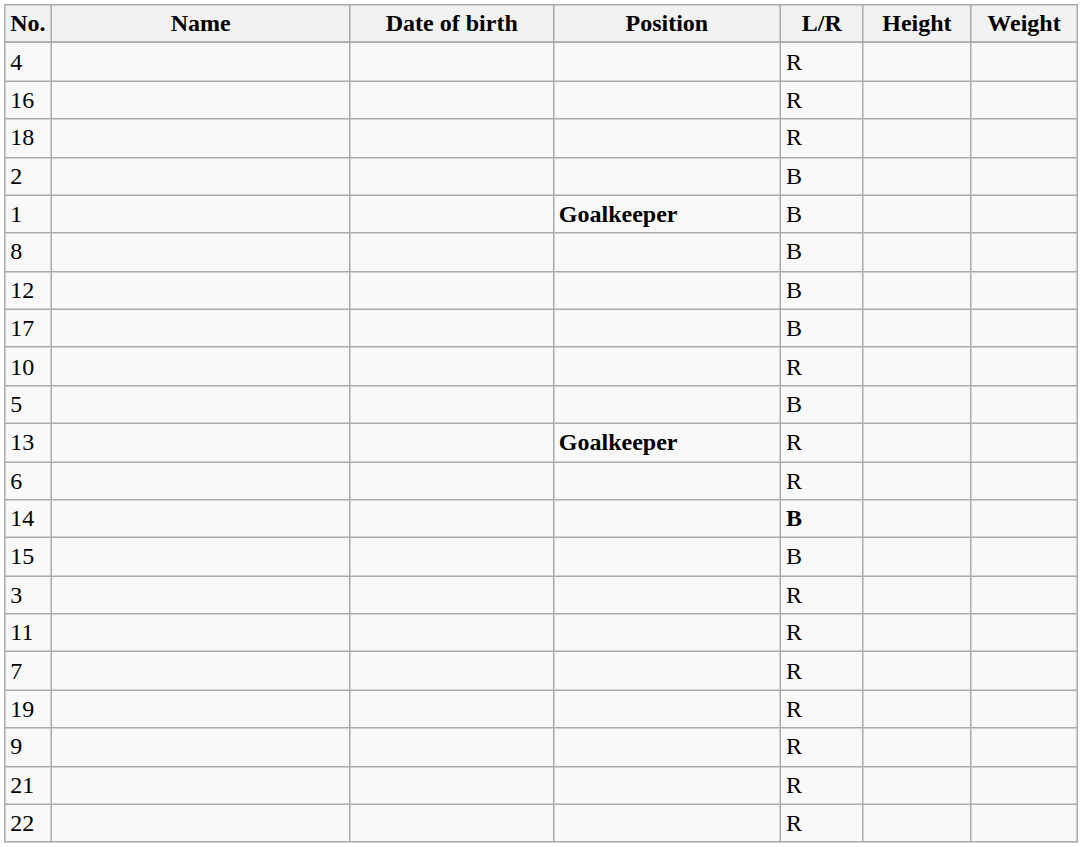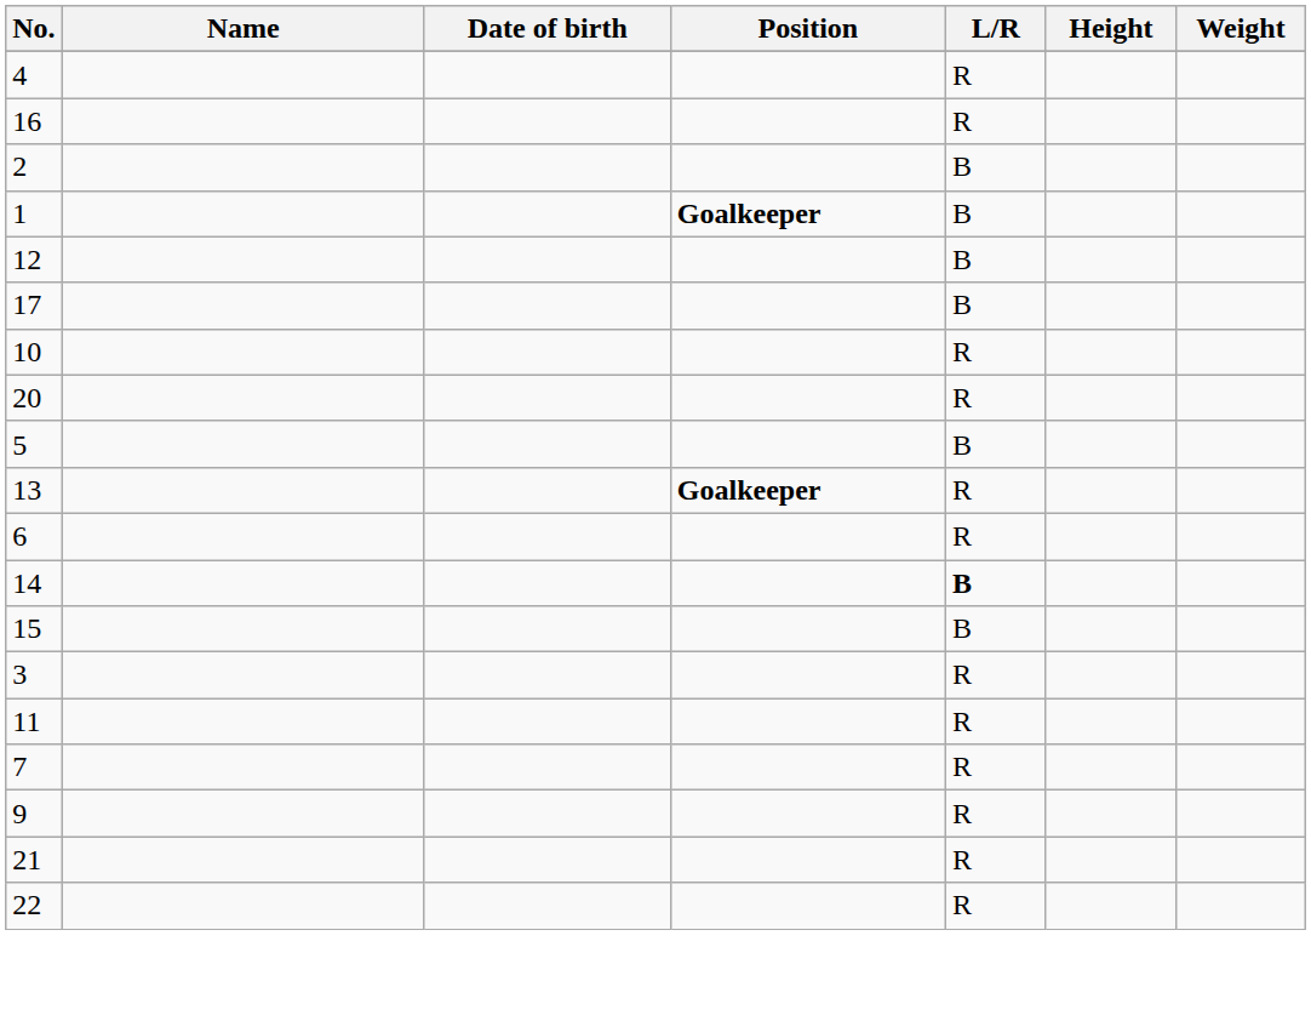 <table class="wikitable sortable" style=font-size:100%; text-align:center;>
 <tr>
 <th>No.</th>
 <th style=width:12em>Name</th>
 <th style=width:8em>Date of birth</th>
 <th style=width:9em>Position</th>
 <th style=width:3em>L/R</th>
 <th style=width:4em>Height</th>
 <th style=width:4em>Weight</th>
 </tr>
 <tr>
 </tr>
 <tr>
 <td>4</td>
 <td align=left></td>
 <td align=right></td>
 <td></td>
 <td>R</td>
 <td></td>
 <td></td>
 </tr>
 <tr>
 <td>16</td>
 <td align=left></td>
 <td align=right></td>
 <td></td>
 <td>R</td>
 <td></td>
 <td></td>
 </tr>
 <tr>
-<td>18</td>
-<td align=left></td>
-<td align=right></td>
-<td></td>
-<td>R</td>
-<td></td>
-<td></td>
-</tr>
-<tr>
 <td>2</td>
 <td align=left></td>
 <td align=right></td>
 <td></td>
 <td>B</td>
 <td></td>
 <td></td>
 </tr>
 <tr>
 <td>1</td>
 <td align=left></td>
 <td align=right></td>
 <td><strong>Goalkeeper</strong></td>
-<td>B</td>
-<td></td>
-<td></td>
-</tr>
-<tr>
-<td>8</td>
-<td align=left></td>
-<td align=right></td>
-<td></td>
 <td>B</td>
 <td></td>
 <td></td>
 </tr>
 <tr>
 <td>12</td>
 <td align=left></td>
 <td align=right></td>
 <td></td>
 <td>B</td>
 <td></td>
 <td></td>
 </tr>
 <tr>
 <td>17</td>
 <td align=left></td>
 <td align=right></td>
 <td></td>
 <td>B</td>
 <td></td>
 <td></td>
 </tr>
 <tr>
 <td>10</td>
+<td align=left></td>
+<td align=right></td>
+<td></td>
+<td>R</td>
+<td></td>
+<td></td>
+</tr>
+<tr>
+<td>20</td>
 <td align=left></td>
 <td align=right></td>
 <td></td>
 <td>R</td>
 <td></td>
 <td></td>
 </tr>
 <tr>
 <td>5</td>
 <td align=left></td>
 <td align=right></td>
 <td></td>
 <td>B</td>
 <td></td>
 <td></td>
 </tr>
 <tr>
 <td>13</td>
 <td align=left></td>
 <td align=right></td>
 <td><strong>Goalkeeper</strong></td>
 <td>R</td>
 <td></td>
 <td></td>
 </tr>
 <tr>
 <td>6</td>
 <td align=left></td>
 <td align=right></td>
 <td></td>
 <td>R</td>
 <td></td>
 <td></td>
 </tr>
 <tr>
 <td>14</td>
 <td align=left></td>
 <td align=right></td>
 <td></td>
 <td><strong>B</strong></td>
 <td></td>
 <td></td>
 </tr>
 <tr>
 <td>15</td>
 <td align=left></td>
 <td align=right></td>
 <td></td>
 <td>B</td>
 <td></td>
 <td></td>
 </tr>
 <tr>
 <td>3</td>
 <td align=left></td>
 <td align=right></td>
 <td></td>
 <td>R</td>
 <td></td>
 <td></td>
 </tr>
 <tr>
 <td>11</td>
 <td align=left></td>
 <td align=right></td>
 <td></td>
 <td>R</td>
 <td></td>
 <td></td>
 </tr>
 <tr>
 <td>7</td>
 <td align=left></td>
 <td align=right></td>
 <td></td>
 <td>R</td>
 <td></td>
 <td></td>
 </tr>
 <tr>
-<td>19</td>
-<td align=left></td>
-<td align=right></td>
-<td></td>
-<td>R</td>
-<td></td>
-<td></td>
-</tr>
-<tr>
 <td>9</td>
 <td align=left></td>
 <td align=right></td>
 <td></td>
 <td>R</td>
 <td></td>
 <td></td>
 </tr>
 <tr>
 <td>21</td>
 <td align=left></td>
 <td align=right></td>
 <td></td>
 <td>R</td>
 <td></td>
 <td></td>
 </tr>
 <tr>
 <td>22</td>
 <td align=left></td>
 <td align=right></td>
 <td></td>
 <td>R</td>
 <td></td>
 <td></td>
 </tr>
 </table>
